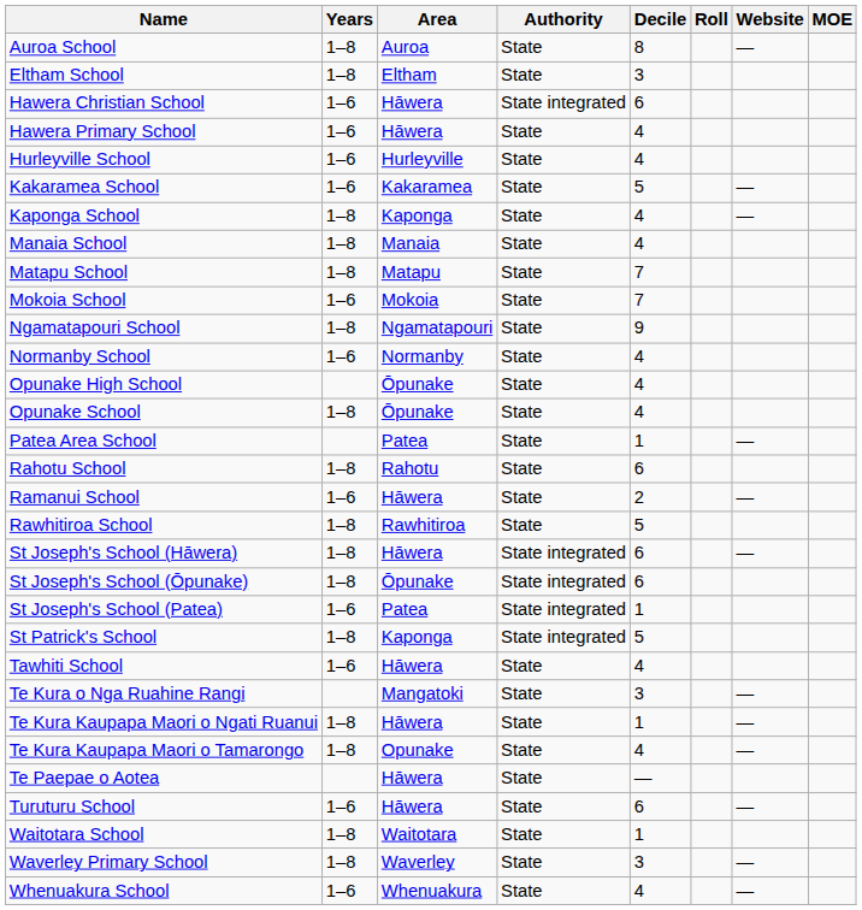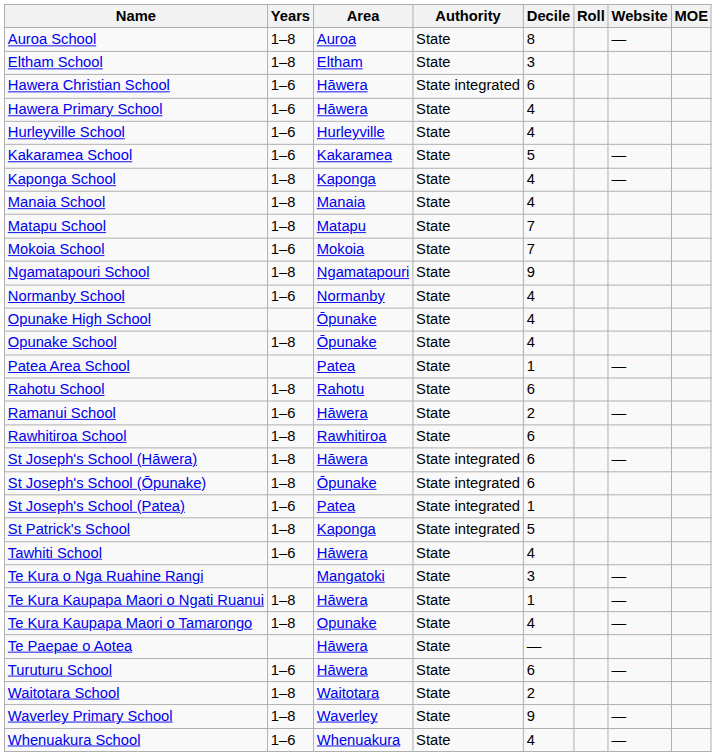 <table class="wikitable sortable">
 <tr>
 <th>Name</th>
 <th>Years</th>
 <th>Area</th>
 <th>Authority</th>
 <th>Decile</th>
 <th>Roll</th>
 <th class="unsortable">Website</th>
 <th>MOE</th>
 </tr>
 <tr>
 <td><a href='#'>Auroa School</a></td>
 <td>1–8</td>
 <td><a href='#'>Auroa</a></td>
 <td>State</td>
 <td>8</td>
 <td></td>
 <td>—</td>
 <td></td>
 </tr>
 <tr>
 <td><a href='#'>Eltham School</a></td>
 <td>1–8</td>
 <td><a href='#'>Eltham</a></td>
 <td>State</td>
 <td>3</td>
 <td></td>
 <td></td>
 <td></td>
 </tr>
 <tr>
 <td><a href='#'>Hawera Christian School</a></td>
 <td>1–6</td>
 <td><a href='#'>Hāwera</a></td>
 <td>State integrated</td>
 <td>6</td>
 <td></td>
 <td></td>
 <td></td>
 </tr>
 <tr>
 <td><a href='#'>Hawera Primary School</a></td>
 <td>1–6</td>
 <td><a href='#'>Hāwera</a></td>
 <td>State</td>
 <td>4</td>
 <td></td>
 <td></td>
 <td></td>
 </tr>
 <tr>
 <td><a href='#'>Hurleyville School</a></td>
 <td>1–6</td>
 <td><a href='#'>Hurleyville</a></td>
 <td>State</td>
 <td>4</td>
 <td></td>
 <td></td>
 <td></td>
 </tr>
 <tr>
 <td><a href='#'>Kakaramea School</a></td>
 <td>1–6</td>
 <td><a href='#'>Kakaramea</a></td>
 <td>State</td>
 <td>5</td>
 <td></td>
 <td>—</td>
 <td></td>
 </tr>
 <tr>
 <td><a href='#'>Kaponga School</a></td>
 <td>1–8</td>
 <td><a href='#'>Kaponga</a></td>
 <td>State</td>
 <td>4</td>
 <td></td>
 <td>—</td>
 <td></td>
 </tr>
 <tr>
 <td><a href='#'>Manaia School</a></td>
 <td>1–8</td>
 <td><a href='#'>Manaia</a></td>
 <td>State</td>
 <td>4</td>
 <td></td>
 <td></td>
 <td></td>
 </tr>
 <tr>
 <td><a href='#'>Matapu School</a></td>
 <td>1–8</td>
 <td><a href='#'>Matapu</a></td>
 <td>State</td>
 <td>7</td>
 <td></td>
 <td></td>
 <td></td>
 </tr>
 <tr>
 <td><a href='#'>Mokoia School</a></td>
 <td>1–6</td>
 <td><a href='#'>Mokoia</a></td>
 <td>State</td>
 <td>7</td>
 <td></td>
 <td></td>
 <td></td>
 </tr>
 <tr>
 <td><a href='#'>Ngamatapouri School</a></td>
 <td>1–8</td>
 <td><a href='#'>Ngamatapouri</a></td>
 <td>State</td>
 <td>9</td>
 <td></td>
 <td></td>
 <td></td>
 </tr>
 <tr>
 <td><a href='#'>Normanby School</a></td>
 <td>1–6</td>
 <td><a href='#'>Normanby</a></td>
 <td>State</td>
 <td>4</td>
 <td></td>
 <td></td>
 <td></td>
 </tr>
 <tr>
 <td><a href='#'>Opunake High School</a></td>
 <td></td>
 <td><a href='#'>Ōpunake</a></td>
 <td>State</td>
 <td>4</td>
 <td></td>
 <td></td>
 <td></td>
 </tr>
 <tr>
 <td><a href='#'>Opunake School</a></td>
 <td>1–8</td>
 <td><a href='#'>Ōpunake</a></td>
 <td>State</td>
 <td>4</td>
 <td></td>
 <td></td>
 <td></td>
 </tr>
 <tr>
 <td><a href='#'>Patea Area School</a></td>
 <td></td>
 <td><a href='#'>Patea</a></td>
 <td>State</td>
 <td>1</td>
 <td></td>
 <td>—</td>
 <td></td>
 </tr>
 <tr>
 <td><a href='#'>Rahotu School</a></td>
 <td>1–8</td>
 <td><a href='#'>Rahotu</a></td>
 <td>State</td>
 <td>6</td>
 <td></td>
 <td></td>
 <td></td>
 </tr>
 <tr>
 <td><a href='#'>Ramanui School</a></td>
 <td>1–6</td>
 <td><a href='#'>Hāwera</a></td>
 <td>State</td>
 <td>2</td>
 <td></td>
 <td>—</td>
 <td></td>
 </tr>
 <tr>
 <td><a href='#'>Rawhitiroa School</a></td>
 <td>1–8</td>
 <td><a href='#'>Rawhitiroa</a></td>
 <td>State</td>
-<td>5</td>
+<td>6</td>
 <td></td>
 <td></td>
 <td></td>
 </tr>
 <tr>
 <td><a href='#'>St Joseph's School (Hāwera)</a></td>
 <td>1–8</td>
 <td><a href='#'>Hāwera</a></td>
 <td>State integrated</td>
 <td>6</td>
 <td></td>
 <td>—</td>
 <td></td>
 </tr>
 <tr>
 <td><a href='#'>St Joseph's School (Ōpunake)</a></td>
 <td>1–8</td>
 <td><a href='#'>Ōpunake</a></td>
 <td>State integrated</td>
 <td>6</td>
 <td></td>
 <td></td>
 <td></td>
 </tr>
 <tr>
 <td><a href='#'>St Joseph's School (Patea)</a></td>
 <td>1–6</td>
 <td><a href='#'>Patea</a></td>
 <td>State integrated</td>
 <td>1</td>
 <td></td>
 <td></td>
 <td></td>
 </tr>
 <tr>
 <td><a href='#'>St Patrick's School</a></td>
 <td>1–8</td>
 <td><a href='#'>Kaponga</a></td>
 <td>State integrated</td>
 <td>5</td>
 <td></td>
 <td></td>
 <td></td>
 </tr>
 <tr>
 <td><a href='#'>Tawhiti School</a></td>
 <td>1–6</td>
 <td><a href='#'>Hāwera</a></td>
 <td>State</td>
 <td>4</td>
 <td></td>
 <td></td>
 <td></td>
 </tr>
 <tr>
 <td><a href='#'>Te Kura o Nga Ruahine Rangi</a></td>
 <td></td>
 <td><a href='#'>Mangatoki</a></td>
 <td>State</td>
 <td>3</td>
 <td></td>
 <td>—</td>
 <td></td>
 </tr>
 <tr>
 <td><a href='#'>Te Kura Kaupapa Maori o Ngati Ruanui</a></td>
 <td>1–8</td>
 <td><a href='#'>Hāwera</a></td>
 <td>State</td>
 <td>1</td>
 <td></td>
 <td>—</td>
 <td></td>
 </tr>
 <tr>
 <td><a href='#'>Te Kura Kaupapa Maori o Tamarongo</a></td>
 <td>1–8</td>
 <td><a href='#'>Opunake</a></td>
 <td>State</td>
 <td>4</td>
 <td></td>
 <td>—</td>
 <td></td>
 </tr>
 <tr>
 <td><a href='#'>Te Paepae o Aotea</a></td>
 <td></td>
 <td><a href='#'>Hāwera</a></td>
 <td>State</td>
 <td>—</td>
 <td></td>
 <td></td>
 <td></td>
 </tr>
 <tr>
 <td><a href='#'>Turuturu School</a></td>
 <td>1–6</td>
 <td><a href='#'>Hāwera</a></td>
 <td>State</td>
 <td>6</td>
 <td></td>
 <td>—</td>
 <td></td>
 </tr>
 <tr>
 <td><a href='#'>Waitotara School</a></td>
 <td>1–8</td>
 <td><a href='#'>Waitotara</a></td>
 <td>State</td>
-<td>1</td>
+<td>2</td>
 <td></td>
 <td></td>
 <td></td>
 </tr>
 <tr>
 <td><a href='#'>Waverley Primary School</a></td>
 <td>1–8</td>
 <td><a href='#'>Waverley</a></td>
 <td>State</td>
-<td>3</td>
+<td>9</td>
 <td></td>
 <td>—</td>
 <td></td>
 </tr>
 <tr>
 <td><a href='#'>Whenuakura School</a></td>
 <td>1–6</td>
 <td><a href='#'>Whenuakura</a></td>
 <td>State</td>
 <td>4</td>
 <td></td>
 <td>—</td>
 <td></td>
 </tr>
 </table>
